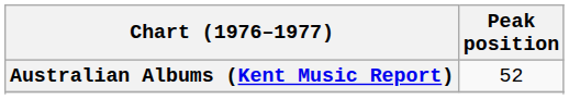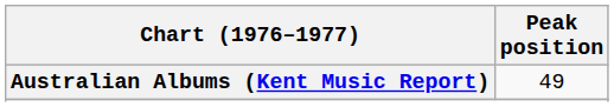 <table class="wikitable sortable plainrowheaders" style="text-align:center;" border="1">
 <tr>
 <th scope="col">Chart (1976–1977)</th>
 <th scope="col">Peak<br>position</th>
 </tr>
 <tr>
 <th scope="row">Australian Albums (<a href='#'>Kent Music Report</a>)</th>
-<td style="text-align:center;">52</td>
+<td style="text-align:center;">49</td>
 </tr>
 <tr>
 </tr>
 <tr>
 </tr>
 <tr>
 </tr>
 <tr>
 </tr>
 </table>
